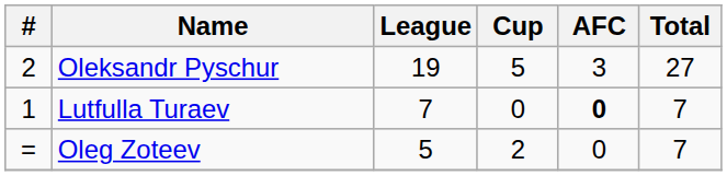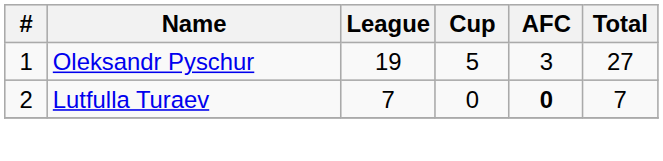 <table class="wikitable sortable"  style="text-align:center; font-size:95%; ">
 <tr>
 <th width=20px>#</th>
 <th width=180px>Name</th>
 <th width=40px>League</th>
 <th width=40px>Cup</th>
 <th width=40px>AFC</th>
 <th width=40px>Total</th>
 </tr>
 <tr>
-<td>2</td>
+<td>1</td>
 <td align=left> <a href='#'>Oleksandr Pyschur</a></td>
 <td>19</td>
 <td>5</td>
 <td>3</td>
 <td>27</td>
 </tr>
 <tr>
-<td>1</td>
+<td>2</td>
 <td align=left> <a href='#'>Lutfulla Turaev</a></td>
 <td>7</td>
 <td>0</td>
 <td><strong>0</strong></td>
 <td>7</td>
 </tr>
 <tr>
-<td>=</td>
-<td align=left> <a href='#'>Oleg Zoteev</a></td>
-<td>5</td>
-<td>2</td>
-<td>0</td>
-<td>7</td>
-</tr>
-<tr>
 </tr>
 </table>
